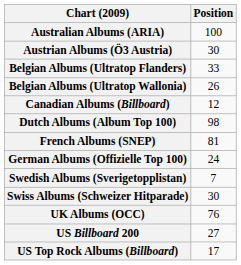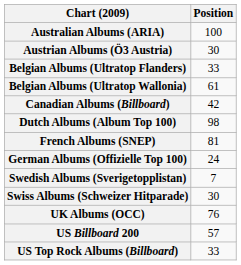 <table class="wikitable sortable plainrowheaders" style="text-align:center">
 <tr>
 <th scope="col">Chart (2009)</th>
 <th scope="col">Position</th>
 </tr>
 <tr>
 <th scope="row">Australian Albums (ARIA)</th>
 <td>100</td>
 </tr>
 <tr>
 <th scope="row">Austrian Albums (Ö3 Austria)</th>
 <td>30</td>
 </tr>
 <tr>
 <th scope="row">Belgian Albums (Ultratop Flanders)</th>
 <td>33</td>
 </tr>
 <tr>
 <th scope="row">Belgian Albums (Ultratop Wallonia)</th>
-<td>26</td>
+<td>61</td>
 </tr>
 <tr>
 <th scope="row">Canadian Albums (<em>Billboard</em>)</th>
-<td>12</td>
+<td>42</td>
 </tr>
 <tr>
 <th scope="row">Dutch Albums (Album Top 100)</th>
 <td>98</td>
 </tr>
 <tr>
 <th scope="row">French Albums (SNEP)</th>
 <td>81</td>
 </tr>
 <tr>
 <th scope="row">German Albums (Offizielle Top 100)</th>
 <td>24</td>
 </tr>
 <tr>
 <th scope="row">Swedish Albums (Sverigetopplistan)</th>
 <td>7</td>
 </tr>
 <tr>
 <th scope="row">Swiss Albums (Schweizer Hitparade)</th>
 <td>30</td>
 </tr>
 <tr>
 <th scope="row">UK Albums (OCC)</th>
 <td>76</td>
 </tr>
 <tr>
 <th scope="row">US <em>Billboard</em> 200</th>
-<td>27</td>
+<td>57</td>
 </tr>
 <tr>
 <th scope="row">US Top Rock Albums (<em>Billboard</em>)</th>
-<td>17</td>
+<td>33</td>
 </tr>
 </table>
